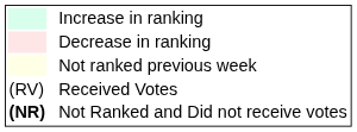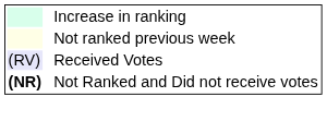 <table style="border:1px solid black;">
 <tr>
 <td style="background:#D8FFEB; width:20px;"></td>
 <td> </td>
 <td>Increase in ranking</td>
 </tr>
 <tr>
-<td style="background:#FFE6E6; width:20px;"></td>
-<td> </td>
-<td>Decrease in ranking</td>
-</tr>
-<tr>
 <td style="background:#FFFFE6; width:20px;"></td>
 <td> </td>
 <td>Not ranked previous week</td>
 </tr>
 <tr>
-<td>(RV)</td>
+<td style="background: lavender;">(RV)</td>
 <td> </td>
 <td>Received Votes</td>
 </tr>
 <tr>
 <td><strong>(NR)</strong></td>
 <td> </td>
 <td>Not Ranked and Did not receive votes</td>
 </tr>
 </table>
